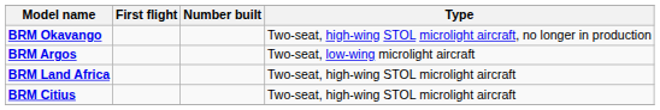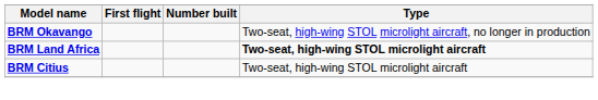 <table class="wikitable" align=center style="font-size:90%;">
 <tr>
 </tr>
 <tr style="background:#efefef;">
 <th>Model name</th>
 <th>First flight</th>
 <th>Number built</th>
 <th>Type</th>
 </tr>
 <tr>
 <td align=left><strong><a href='#'>BRM Okavango</a></strong></td>
 <td align=center></td>
 <td align=center></td>
 <td align=left>Two-seat, <a href='#'>high-wing</a> <a href='#'>STOL</a> <a href='#'>microlight aircraft</a>, no longer in production</td>
 </tr>
 <tr>
-<td align=left><strong><a href='#'>BRM Argos</a></strong></td>
-<td align=center></td>
-<td align=center></td>
-<td align=left>Two-seat, <a href='#'>low-wing</a> microlight aircraft</td>
-</tr>
-<tr>
 <td align=left><strong><a href='#'>BRM Land Africa</a></strong></td>
 <td align=center></td>
 <td align=center></td>
-<td align=left>Two-seat, high-wing STOL microlight aircraft</td>
+<td align=left><strong>Two-seat, high-wing STOL microlight aircraft</strong></td>
 </tr>
 <tr>
 <td align=left><strong><a href='#'>BRM Citius</a></strong></td>
 <td align=center></td>
 <td align=center></td>
 <td align=left>Two-seat, high-wing STOL microlight aircraft</td>
 </tr>
 <tr>
 </tr>
 </table>
